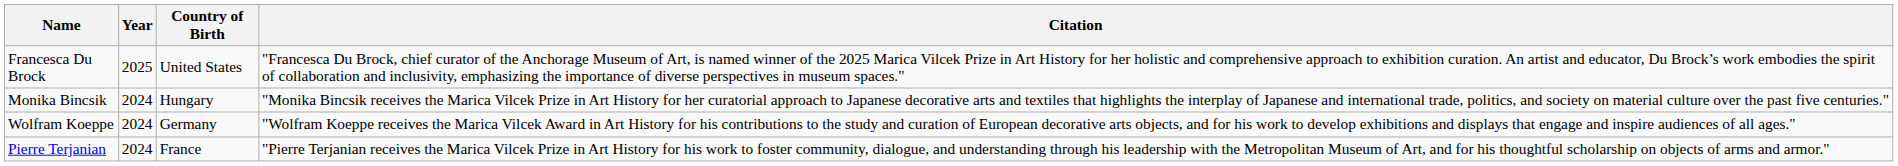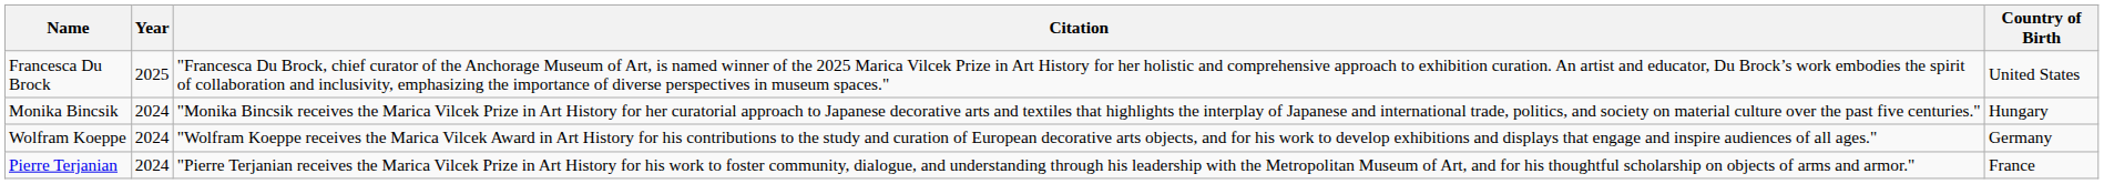 <table class="wikitable">
 <tr>
 <th>Name</th>
 <th>Year</th>
+<th>Citation</th>
 <th>Country of Birth</th>
-<th>Citation</th>
 </tr>
 <tr>
 <td>Francesca Du Brock</td>
 <td>2025</td>
+<td>"Francesca Du Brock, chief curator of the Anchorage Museum of Art, is named winner of the 2025 Marica Vilcek Prize in Art History for her holistic and comprehensive approach to exhibition curation. An artist and educator, Du Brock’s work embodies the spirit of collaboration and inclusivity, emphasizing the importance of diverse perspectives in museum spaces."</td>
 <td>United States</td>
-<td>"Francesca Du Brock, chief curator of the Anchorage Museum of Art, is named winner of the 2025 Marica Vilcek Prize in Art History for her holistic and comprehensive approach to exhibition curation. An artist and educator, Du Brock’s work embodies the spirit of collaboration and inclusivity, emphasizing the importance of diverse perspectives in museum spaces."</td>
 </tr>
 <tr>
 <td>Monika Bincsik</td>
 <td>2024</td>
+<td>"Monika Bincsik receives the Marica Vilcek Prize in Art History for her curatorial approach to Japanese decorative arts and textiles that highlights the interplay of Japanese and international trade, politics, and society on material culture over the past five centuries."</td>
 <td>Hungary</td>
-<td>"Monika Bincsik receives the Marica Vilcek Prize in Art History for her curatorial approach to Japanese decorative arts and textiles that highlights the interplay of Japanese and international trade, politics, and society on material culture over the past five centuries."</td>
 </tr>
 <tr>
 <td>Wolfram Koeppe</td>
 <td>2024</td>
+<td>"Wolfram Koeppe receives the Marica Vilcek Award in Art History for his contributions to the study and curation of European decorative arts objects, and for his work to develop exhibitions and displays that engage and inspire audiences of all ages."</td>
 <td>Germany</td>
-<td>"Wolfram Koeppe receives the Marica Vilcek Award in Art History for his contributions to the study and curation of European decorative arts objects, and for his work to develop exhibitions and displays that engage and inspire audiences of all ages."</td>
 </tr>
 <tr>
 <td><a href='#'>Pierre Terjanian</a></td>
 <td>2024</td>
+<td>"Pierre Terjanian receives the Marica Vilcek Prize in Art History for his work to foster community, dialogue, and understanding through his leadership with the Metropolitan Museum of Art, and for his thoughtful scholarship on objects of arms and armor."</td>
 <td>France</td>
-<td>"Pierre Terjanian receives the Marica Vilcek Prize in Art History for his work to foster community, dialogue, and understanding through his leadership with the Metropolitan Museum of Art, and for his thoughtful scholarship on objects of arms and armor."</td>
 </tr>
 </table>
